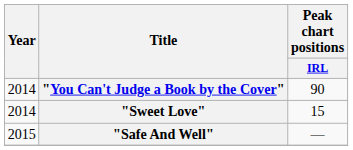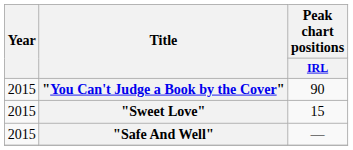 <table class="wikitable plainrowheaders" style="text-align:center;" border="1">
 <tr>
 <th scope="col" rowspan="2">Year</th>
 <th scope="col" rowspan="2">Title</th>
 <th>Peak chart positions</th>
 </tr>
 <tr>
 <th scope="col" style="width:3em;font-size:85%;"><a href='#'>IRL</a><br></th>
 </tr>
 <tr>
-<td rowspan="1">2014</td>
+<td rowspan="1">2015</td>
 <th scope="row">"<a href='#'>You Can't Judge a Book by the Cover</a>"</th>
 <td>90</td>
 </tr>
 <tr>
-<td rowspan="1">2014</td>
+<td rowspan="1">2015</td>
 <th scope="row">"Sweet Love"</th>
 <td>15</td>
 </tr>
 <tr>
 <td rowspan="1">2015</td>
 <th scope="row">"Safe And Well"</th>
 <td>—</td>
 </tr>
 <tr>
 </tr>
 </table>
